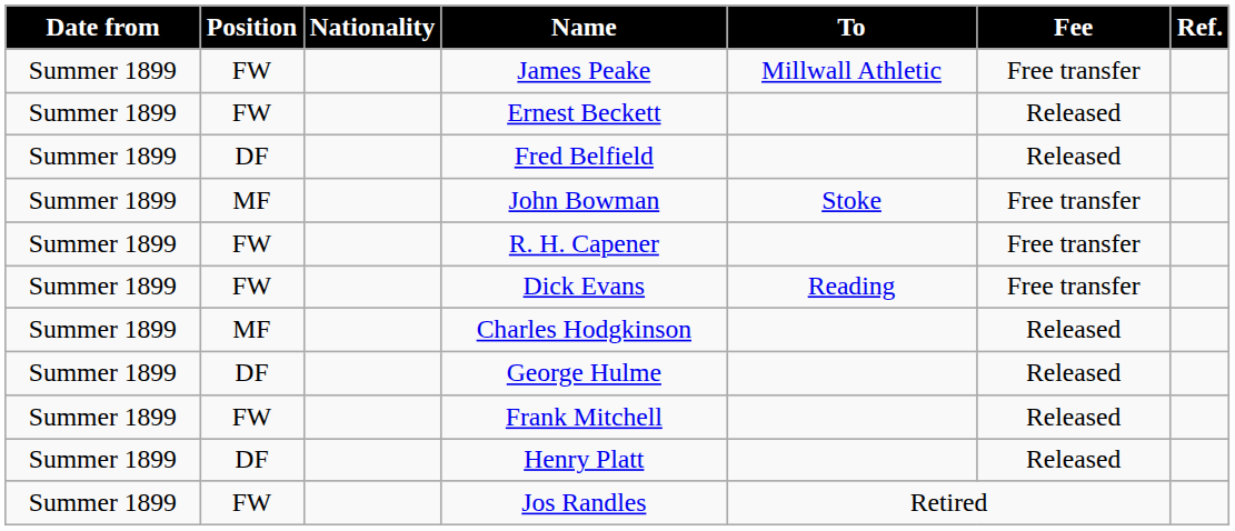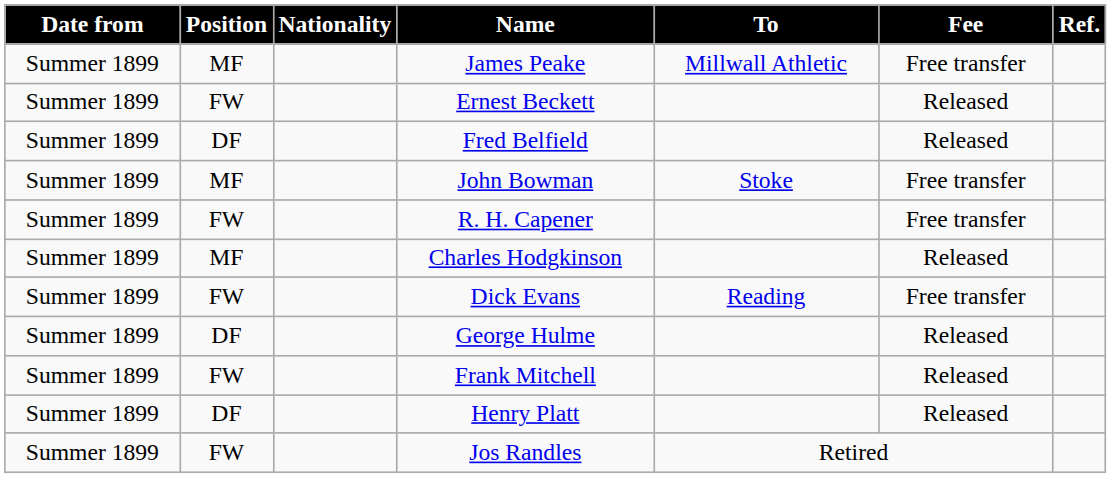 <table class="wikitable" style="text-align:center; font-size:90%; ">
 <tr>
 <th style="background:#000000; color:white; width:100px;">Date from</th>
 <th style="background:#000000; color:white; width:50px;">Position</th>
 <th style="background:#000000; color:white; width:50px;">Nationality</th>
 <th style="background:#000000; color:white; width:150px;">Name</th>
 <th style="background:#000000; color:white; width:130px;">To</th>
 <th style="background:#000000; color:white; width:100px;">Fee</th>
 <th style="background:#000000; color:white; width:25px;">Ref.</th>
 </tr>
 <tr>
 <td>Summer 1899</td>
-<td>FW</td>
+<td>MF</td>
 <td></td>
 <td><a href='#'>James Peake</a></td>
 <td><a href='#'>Millwall Athletic</a></td>
 <td>Free transfer</td>
 <td></td>
 </tr>
 <tr>
 <td>Summer 1899</td>
 <td>FW</td>
 <td></td>
 <td><a href='#'>Ernest Beckett</a></td>
 <td></td>
 <td>Released</td>
 <td></td>
 </tr>
 <tr>
 <td>Summer 1899</td>
 <td>DF</td>
 <td></td>
 <td><a href='#'>Fred Belfield</a></td>
 <td></td>
 <td>Released</td>
 <td></td>
 </tr>
 <tr>
 <td>Summer 1899</td>
 <td>MF</td>
 <td></td>
 <td><a href='#'>John Bowman</a></td>
 <td><a href='#'>Stoke</a></td>
 <td>Free transfer</td>
 <td></td>
 </tr>
 <tr>
 <td>Summer 1899</td>
 <td>FW</td>
 <td></td>
 <td><a href='#'>R. H. Capener</a></td>
 <td></td>
 <td>Free transfer</td>
 <td></td>
 </tr>
 <tr>
 <td>Summer 1899</td>
+<td>MF</td>
+<td></td>
+<td><a href='#'>Charles Hodgkinson</a></td>
+<td></td>
+<td>Released</td>
+<td></td>
+</tr>
+<tr>
+<td>Summer 1899</td>
 <td>FW</td>
 <td></td>
 <td><a href='#'>Dick Evans</a></td>
 <td><a href='#'>Reading</a></td>
 <td>Free transfer</td>
-<td></td>
-</tr>
-<tr>
-<td>Summer 1899</td>
-<td>MF</td>
-<td></td>
-<td><a href='#'>Charles Hodgkinson</a></td>
-<td></td>
-<td>Released</td>
 <td></td>
 </tr>
 <tr>
 <td>Summer 1899</td>
 <td>DF</td>
 <td></td>
 <td><a href='#'>George Hulme</a></td>
 <td></td>
 <td>Released</td>
 <td></td>
 </tr>
 <tr>
 <td>Summer 1899</td>
 <td>FW</td>
 <td></td>
 <td><a href='#'>Frank Mitchell</a></td>
 <td></td>
 <td>Released</td>
 <td></td>
 </tr>
 <tr>
 <td>Summer 1899</td>
 <td>DF</td>
 <td></td>
 <td><a href='#'>Henry Platt</a></td>
 <td></td>
 <td>Released</td>
 <td></td>
 </tr>
 <tr>
 <td>Summer 1899</td>
 <td>FW</td>
 <td></td>
 <td><a href='#'>Jos Randles</a></td>
 <td colspan="2">Retired</td>
 <td></td>
 </tr>
 </table>
